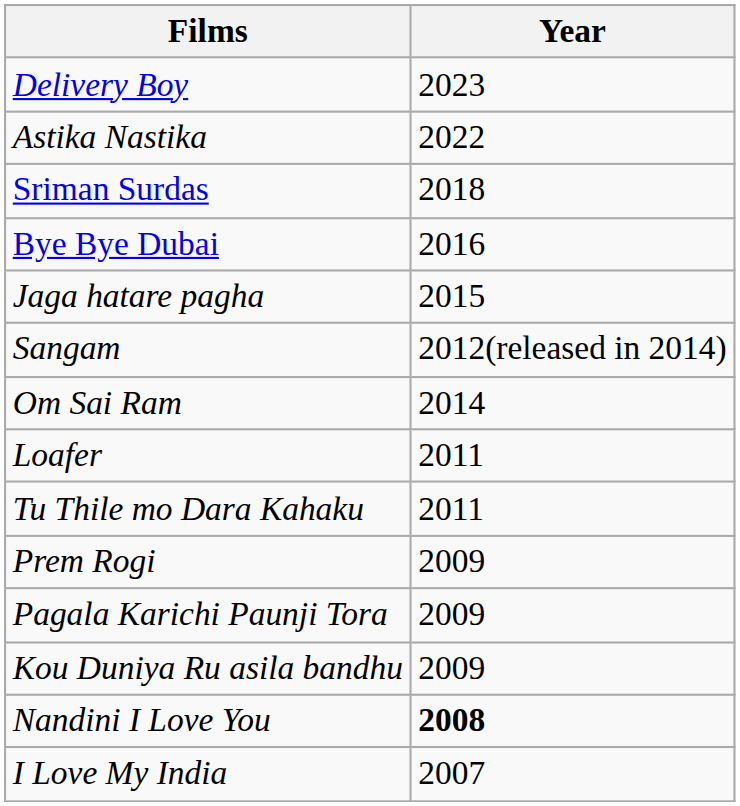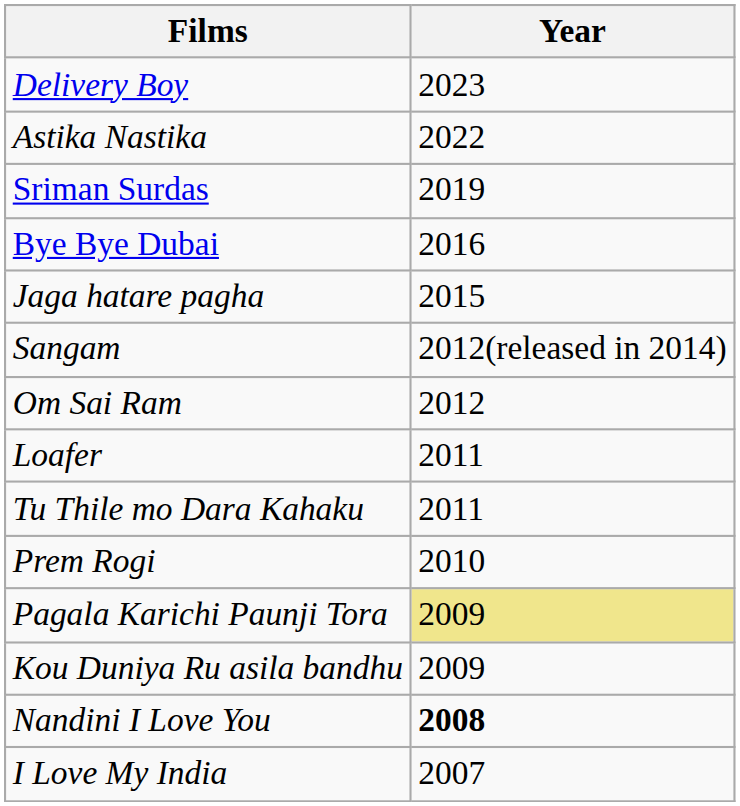 <table class="wikitable">
 <tr>
 <th>Films</th>
 <th>Year</th>
 </tr>
 <tr>
 <td><em><a href='#'> Delivery Boy</a></em></td>
 <td>2023</td>
 </tr>
 <tr>
 <td><em>Astika Nastika</em></td>
 <td>2022</td>
 </tr>
 <tr>
 <td><a href='#'>Sriman Surdas</a></td>
-<td>2018</td>
+<td>2019</td>
 </tr>
 <tr>
 <td><a href='#'>Bye Bye Dubai</a></td>
 <td>2016</td>
 </tr>
 <tr>
 <td><em>Jaga</em> <em>hatare</em> <em>pagha</em></td>
 <td>2015</td>
 </tr>
 <tr>
 <td><em>Sangam</em></td>
 <td>2012(released in 2014)</td>
 </tr>
 <tr>
 <td><em>Om Sai Ram</em></td>
-<td>2014</td>
+<td>2012</td>
 </tr>
 <tr>
 <td><em>Loafer</em></td>
 <td>2011</td>
 </tr>
 <tr>
 <td><em>Tu Thile mo Dara Kahaku</em></td>
 <td>2011</td>
 </tr>
 <tr>
 <td><em>Prem Rogi</em></td>
-<td>2009</td>
+<td>2010</td>
 </tr>
 <tr>
 <td><em>Pagala Karichi Paunji Tora</em></td>
-<td>2009</td>
+<td style="background: khaki;">2009</td>
 </tr>
 <tr>
 <td><em>Kou Duniya Ru asila bandhu</em></td>
 <td>2009</td>
 </tr>
 <tr>
 <td><em>Nandini I Love You</em></td>
 <td><strong>2008</strong></td>
 </tr>
 <tr>
 <td><em>I Love My India</em></td>
 <td>2007</td>
 </tr>
 </table>
